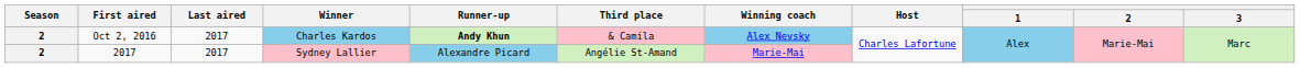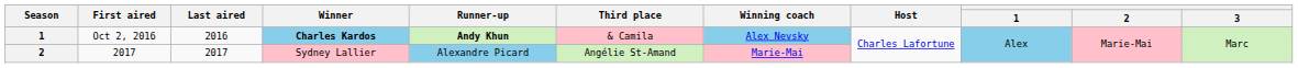 <table class="wikitable" style="text-align:center; font-size:90%; line-height:16px; width:100%">
 <tr>
 <th rowspan="2" scope="col" width="04%">Season</th>
 <th rowspan="2" scope="col" width="05%">First aired</th>
 <th rowspan="2" scope="col" width="05%">Last aired</th>
 <th rowspan="2" scope="col" width="08%">Winner</th>
 <th rowspan="2" scope="col" width="08%">Runner-up</th>
 <th rowspan="2" scope="col" width="08%">Third place</th>
 <th rowspan="2" scope="col" width="08%">Winning coach</th>
 <th rowspan="2" scope="col" width="06%">Host</th>
 <th colspan="3" scope="col" width="20%"></th>
 </tr>
 <tr>
 <th width="6%">1</th>
 <th width="6%">2</th>
 <th width="6%">3</th>
 </tr>
 <tr>
-<th>2</th>
+<th>1</th>
 <td>Oct 2, 2016</td>
-<td> 2017</td>
-<td style="background:#87ceeb">Charles Kardos</td>
+<td> 2016</td>
+<td style="background:#87ceeb"><strong>Charles Kardos</strong></td>
 <td style="background:#d0f0c0"><strong>Andy Khun</strong></td>
 <td style="background:pink"> & Camila</td>
 <td style="background:#87ceeb"><a href='#'>Alex Nevsky</a></td>
 <td rowspan="2"><a href='#'>Charles Lafortune</a></td>
 <td rowspan="2" style="background:#87ceeb">Alex</td>
 <td rowspan="2" style="background:pink">Marie-Mai</td>
 <td rowspan="2" style="background:#d0f0c0">Marc</td>
 </tr>
 <tr>
 <th>2</th>
 <td> 2017</td>
 <td> 2017</td>
 <td style="background:pink">Sydney Lallier</td>
 <td style="background:#87ceeb">Alexandre Picard</td>
 <td style="background:#d0f0c0">Angélie St-Amand</td>
 <td style="background:pink"><a href='#'>Marie-Mai</a></td>
 </tr>
 </table>
